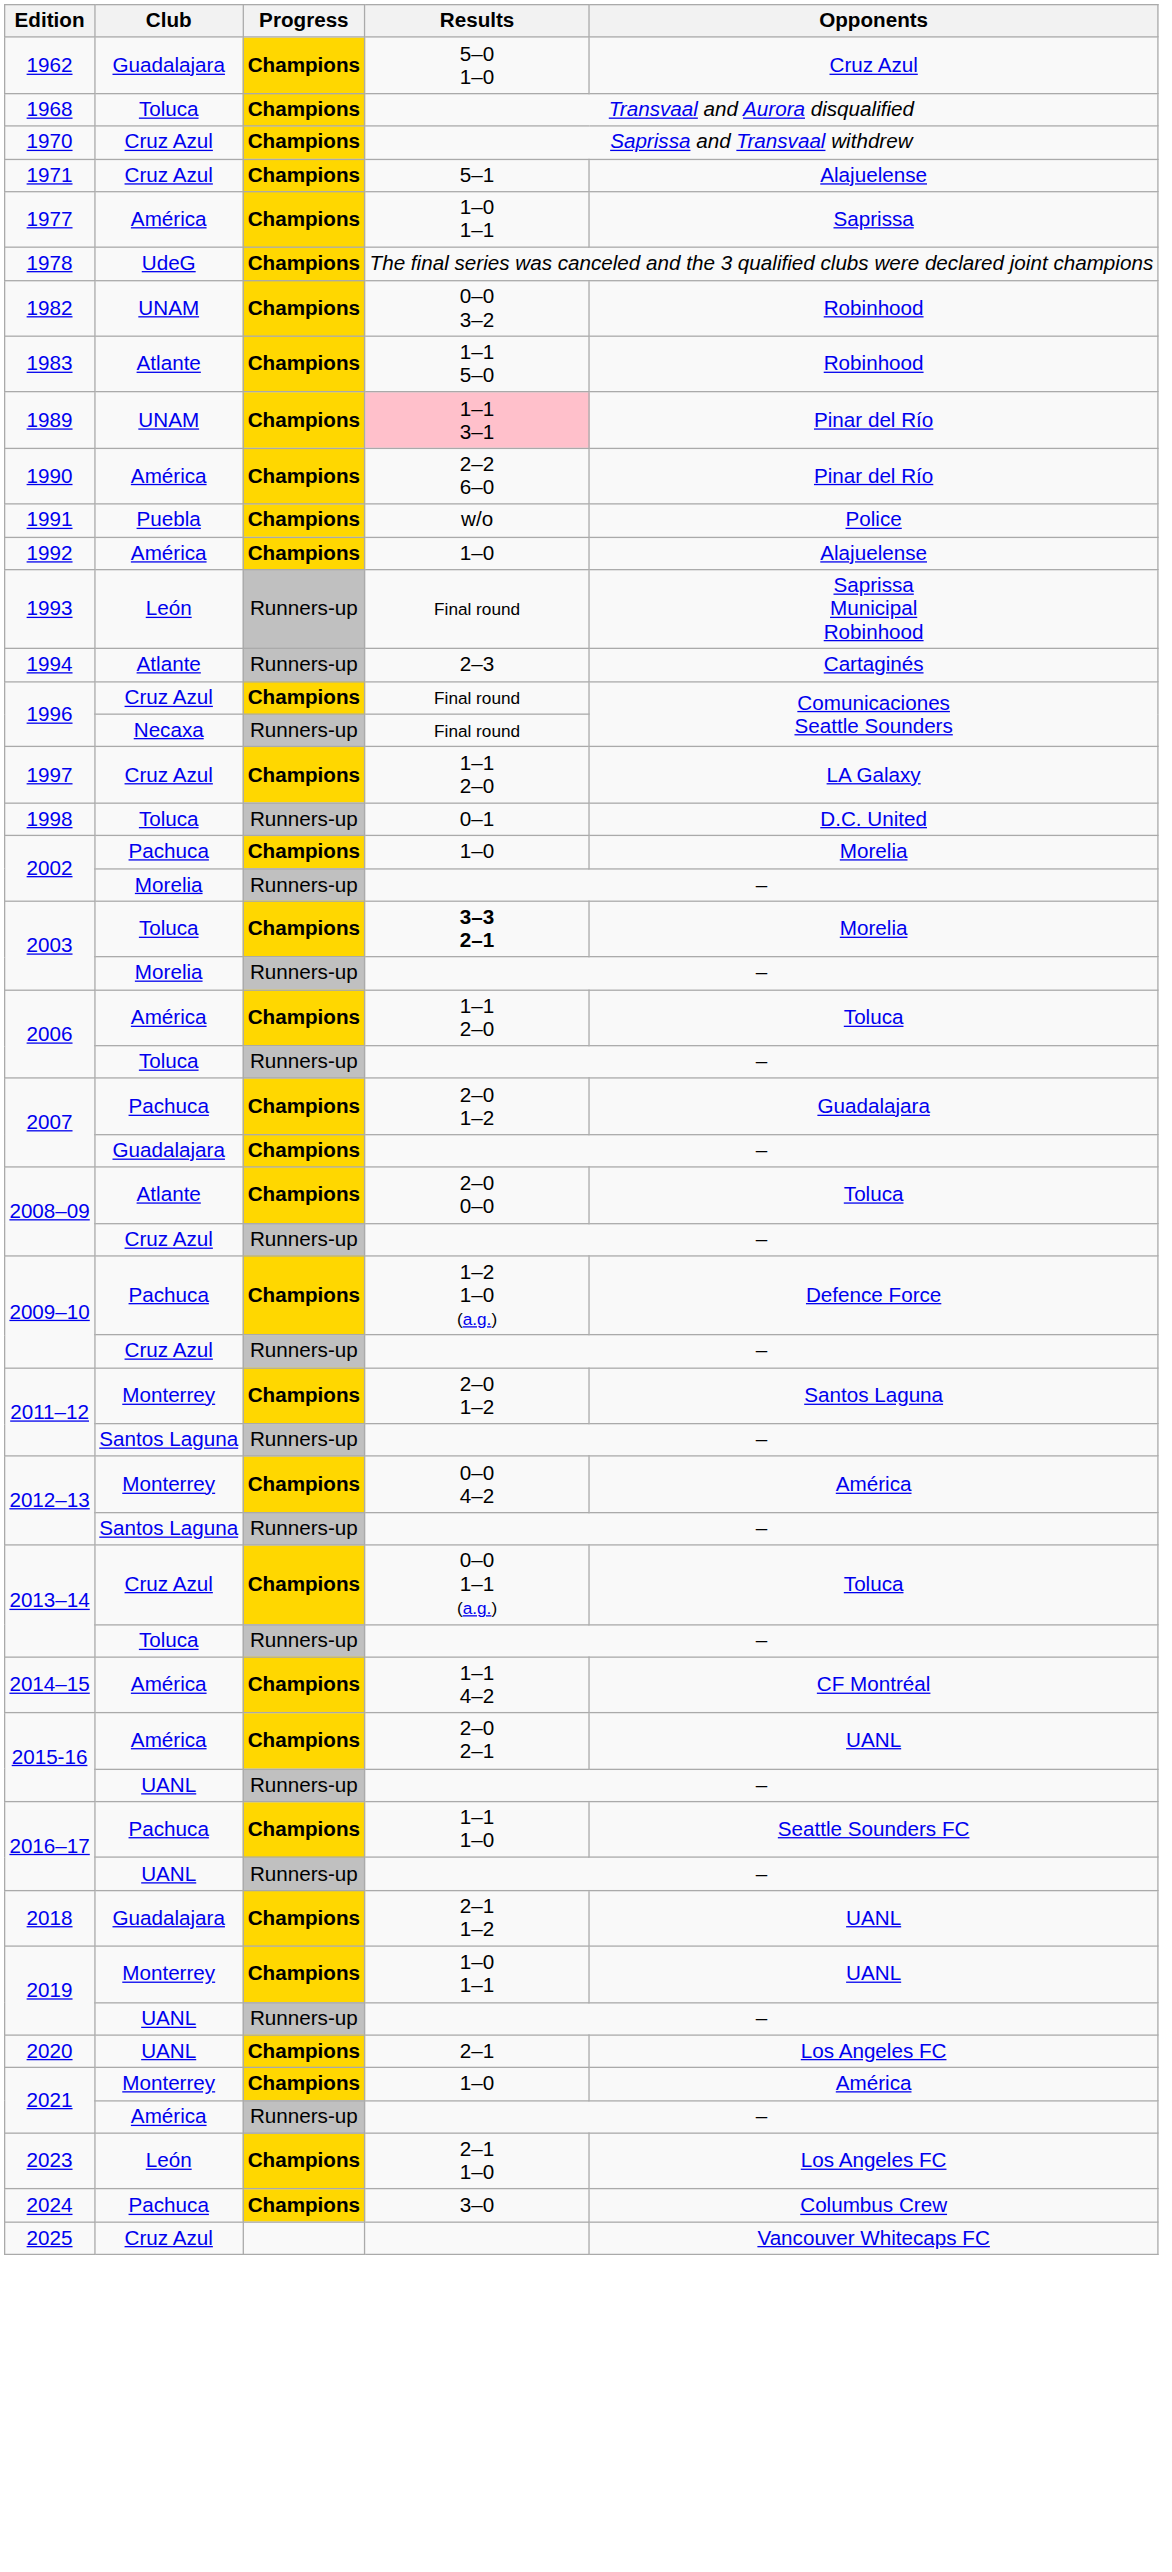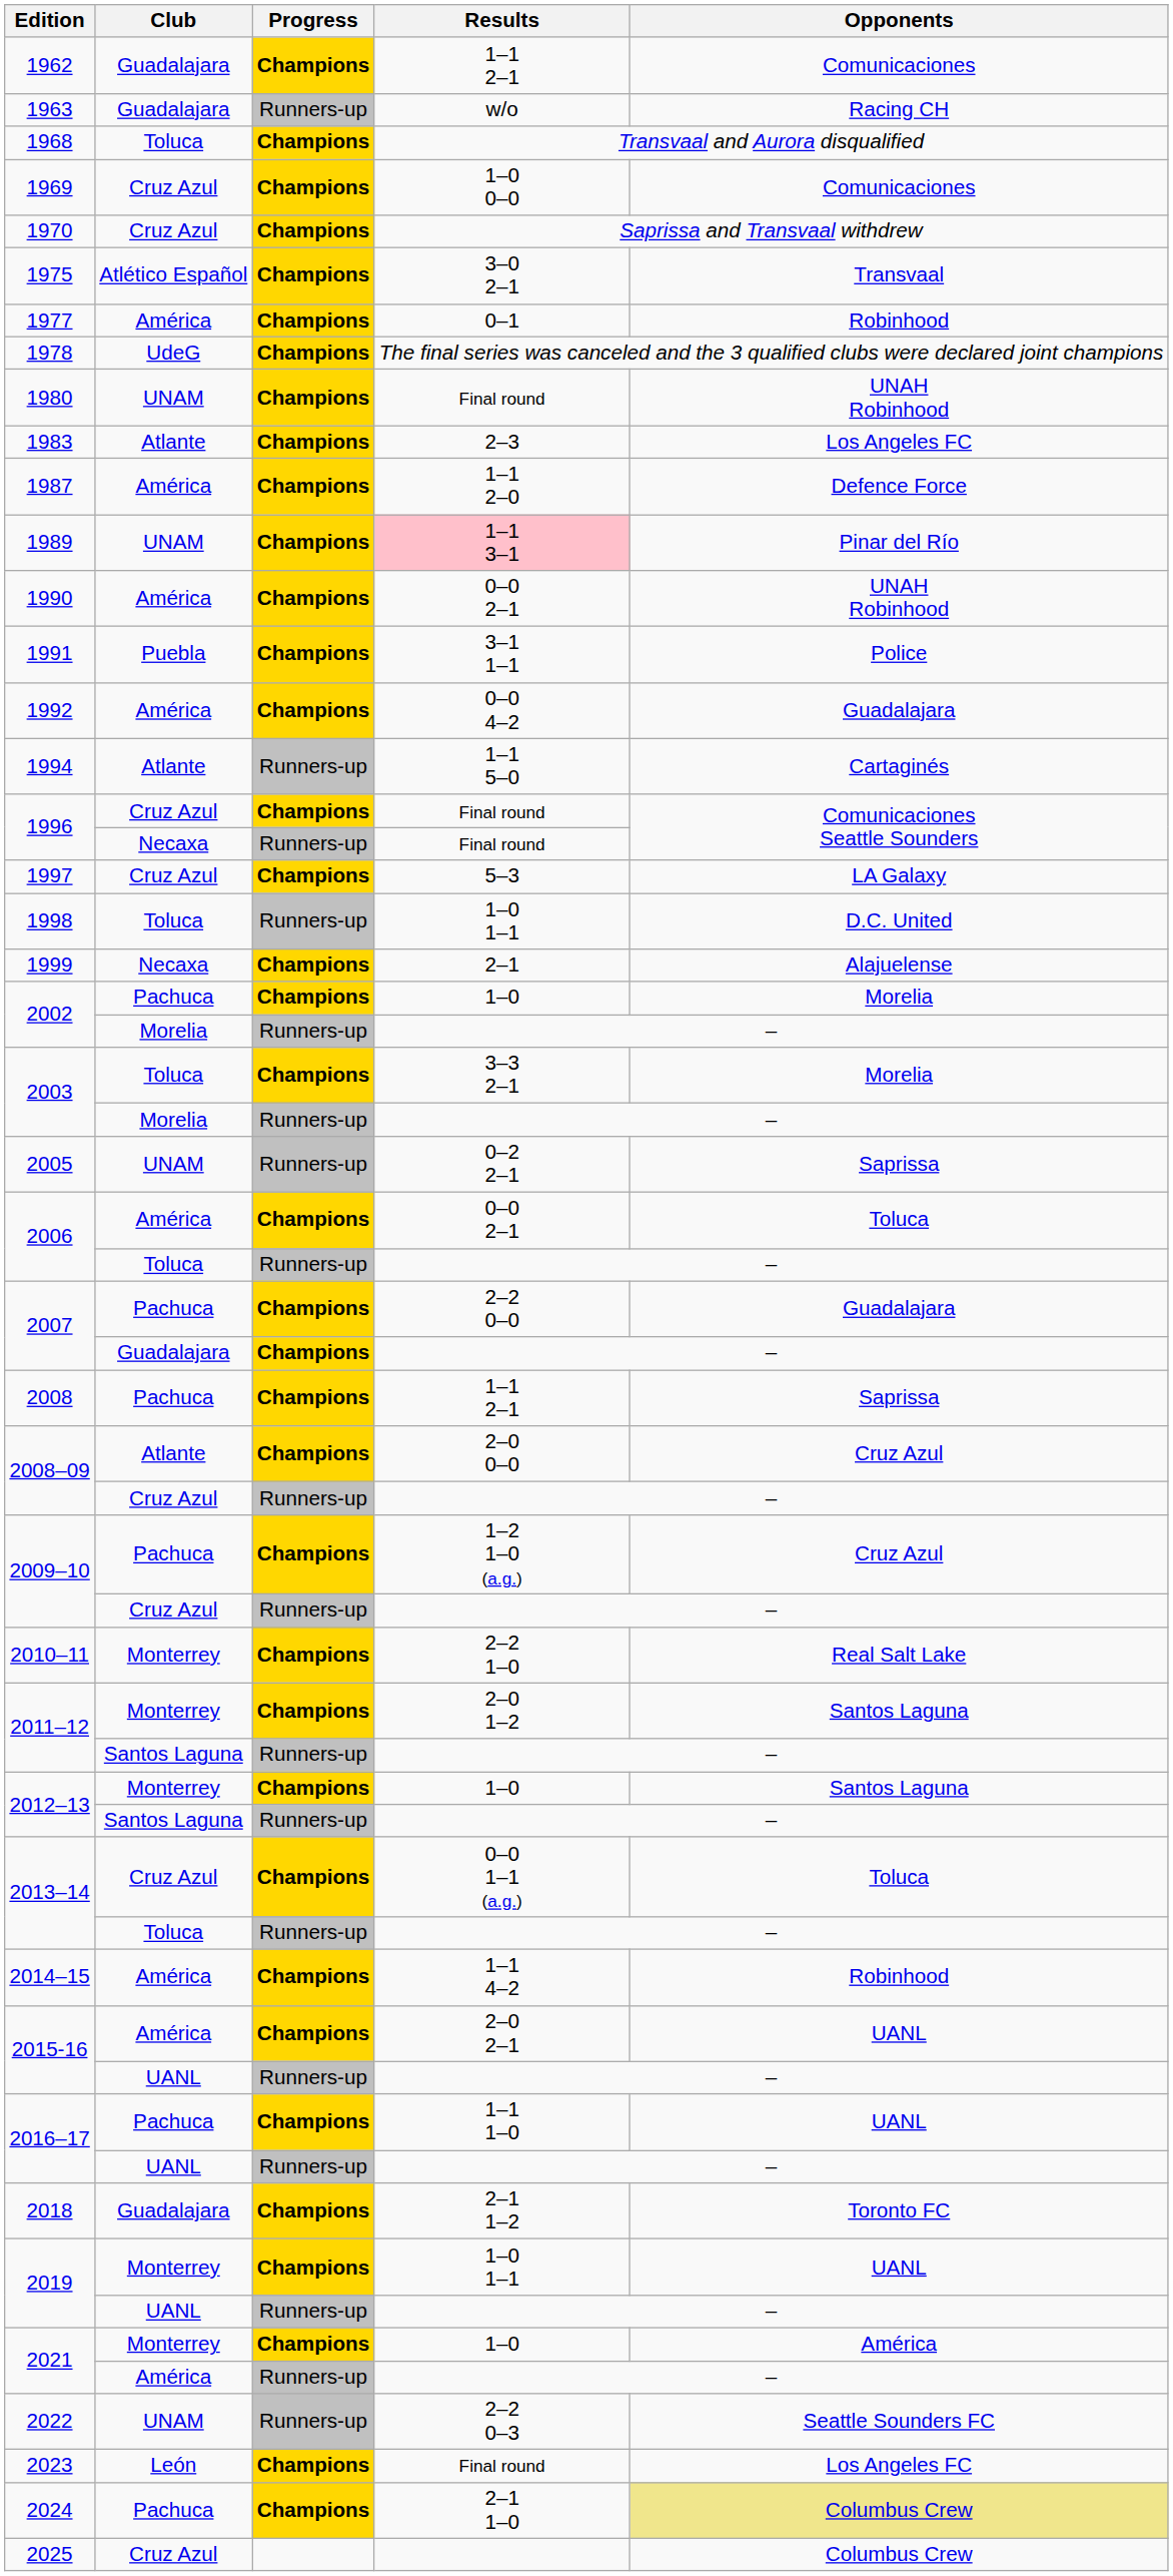 <table class="wikitable" style="text-align: center;">
 <tr>
 <th>Edition</th>
 <th>Club</th>
 <th>Progress</th>
 <th>Results</th>
 <th>Opponents</th>
 </tr>
 <tr>
 <td><a href='#'>1962</a></td>
 <td><a href='#'>Guadalajara</a></td>
 <td bgcolor="gold"><strong>Champions</strong></td>
-<td>5–0<br>1–0</td>
-<td><a href='#'>Cruz Azul</a></td>
+<td>1–1<br>2–1</td>
+<td> <a href='#'>Comunicaciones</a></td>
+</tr>
+<tr>
+<td><a href='#'>1963</a></td>
+<td><a href='#'>Guadalajara</a></td>
+<td bgcolor="silver">Runners-up</td>
+<td>w/o</td>
+<td> <a href='#'>Racing CH</a></td>
 </tr>
 <tr>
 <td><a href='#'>1968</a></td>
 <td><a href='#'>Toluca</a></td>
 <td bgcolor="gold"><strong>Champions</strong></td>
 <td colspan=2><em><a href='#'>Transvaal</a> and <a href='#'>Aurora</a> disqualified</em></td>
 </tr>
 <tr>
+<td><a href='#'>1969</a></td>
+<td><a href='#'>Cruz Azul</a></td>
+<td bgcolor="gold"><strong>Champions</strong></td>
+<td>1–0<br>0–0</td>
+<td> <a href='#'>Comunicaciones</a></td>
+</tr>
+<tr>
 <td><a href='#'>1970</a></td>
 <td><a href='#'>Cruz Azul</a></td>
 <td bgcolor="gold"><strong>Champions</strong></td>
 <td colspan=2><em><a href='#'>Saprissa</a> and <a href='#'>Transvaal</a> withdrew</em></td>
 </tr>
 <tr>
-<td><a href='#'>1971</a></td>
-<td><a href='#'>Cruz Azul</a></td>
+<td><a href='#'>1975</a></td>
+<td><a href='#'>Atlético Español</a></td>
 <td bgcolor="gold"><strong>Champions</strong></td>
-<td>5–1</td>
-<td> <a href='#'>Alajuelense</a></td>
+<td>3–0<br>2–1</td>
+<td> <a href='#'>Transvaal</a></td>
 </tr>
 <tr>
 <td><a href='#'>1977</a></td>
 <td><a href='#'>América</a></td>
 <td bgcolor="gold"><strong>Champions</strong></td>
-<td>1–0<br>1–1</td>
-<td> <a href='#'>Saprissa</a></td>
+<td>0–1</td>
+<td> <a href='#'>Robinhood</a></td>
 </tr>
 <tr>
 <td><a href='#'>1978</a></td>
 <td><a href='#'>UdeG</a></td>
 <td bgcolor="gold"><strong>Champions</strong></td>
 <td colspan=2><em>The final series was canceled and the 3 qualified clubs were declared joint champions</em></td>
 </tr>
 <tr>
-<td><a href='#'>1982</a></td>
+<td><a href='#'>1980</a></td>
 <td><a href='#'>UNAM</a></td>
 <td bgcolor="gold"><strong>Champions</strong></td>
-<td>0–0<br>3–2</td>
-<td> <a href='#'>Robinhood</a></td>
+<td><small>Final round</small></td>
+<td> <a href='#'>UNAH</a><br> <a href='#'>Robinhood</a></td>
 </tr>
 <tr>
 <td><a href='#'>1983</a></td>
 <td><a href='#'>Atlante</a></td>
 <td bgcolor="gold"><strong>Champions</strong></td>
-<td>1–1<br>5–0</td>
-<td> <a href='#'>Robinhood</a></td>
+<td>2–3</td>
+<td> <a href='#'>Los Angeles FC</a></td>
+</tr>
+<tr>
+<td><a href='#'>1987</a></td>
+<td><a href='#'>América</a></td>
+<td bgcolor="gold"><strong>Champions</strong></td>
+<td>1–1<br>2–0</td>
+<td> <a href='#'>Defence Force</a></td>
 </tr>
 <tr>
 <td><a href='#'>1989</a></td>
 <td><a href='#'>UNAM</a></td>
 <td bgcolor="gold"><strong>Champions</strong></td>
 <td style="background: pink;">1–1<br>3–1</td>
 <td> <a href='#'>Pinar del Río</a></td>
 </tr>
 <tr>
 <td><a href='#'>1990</a></td>
 <td><a href='#'>América</a></td>
 <td bgcolor="gold"><strong>Champions</strong></td>
-<td>2–2<br>6–0</td>
-<td> <a href='#'>Pinar del Río</a></td>
+<td>0–0<br>2–1</td>
+<td> <a href='#'>UNAH</a><br> <a href='#'>Robinhood</a></td>
 </tr>
 <tr>
 <td><a href='#'>1991</a></td>
 <td><a href='#'>Puebla</a></td>
 <td bgcolor="gold"><strong>Champions</strong></td>
-<td>w/o</td>
+<td>3–1<br>1–1</td>
 <td> <a href='#'>Police</a></td>
 </tr>
 <tr>
 <td><a href='#'>1992</a></td>
 <td><a href='#'>América</a></td>
 <td bgcolor="gold"><strong>Champions</strong></td>
-<td>1–0</td>
-<td> <a href='#'>Alajuelense</a></td>
-</tr>
-<tr>
-<td><a href='#'>1993</a></td>
-<td><a href='#'>León</a></td>
-<td bgcolor="silver">Runners-up</td>
-<td><small>Final round</small></td>
-<td> <a href='#'>Saprissa</a><br> <a href='#'>Municipal</a><br> <a href='#'>Robinhood</a></td>
+<td>0–0<br>4–2</td>
+<td><a href='#'>Guadalajara</a></td>
 </tr>
 <tr>
 <td><a href='#'>1994</a></td>
 <td><a href='#'>Atlante</a></td>
 <td bgcolor="silver">Runners-up</td>
-<td>2–3</td>
+<td>1–1<br>5–0</td>
 <td> <a href='#'>Cartaginés</a></td>
 </tr>
 <tr>
 <td rowspan="2"><a href='#'>1996</a></td>
 <td><a href='#'>Cruz Azul</a></td>
 <td bgcolor="gold"><strong>Champions</strong></td>
 <td><small>Final round</small></td>
 <td rowspan="2"> <a href='#'>Comunicaciones</a><br> <a href='#'>Seattle Sounders</a></td>
 </tr>
 <tr>
 <td><a href='#'>Necaxa</a></td>
 <td bgcolor="silver">Runners-up</td>
 <td><small>Final round</small></td>
 </tr>
 <tr>
 <td><a href='#'>1997</a></td>
 <td><a href='#'>Cruz Azul</a></td>
 <td bgcolor="gold"><strong>Champions</strong></td>
-<td>1–1<br>2–0</td>
+<td>5–3</td>
 <td> <a href='#'>LA Galaxy</a></td>
 </tr>
 <tr>
 <td><a href='#'>1998</a></td>
 <td><a href='#'>Toluca</a></td>
 <td bgcolor="silver">Runners-up</td>
-<td>0–1</td>
+<td>1–0<br>1–1</td>
 <td> <a href='#'>D.C. United</a></td>
+</tr>
+<tr>
+<td><a href='#'>1999</a></td>
+<td><a href='#'>Necaxa</a></td>
+<td bgcolor="gold"><strong>Champions</strong></td>
+<td>2–1</td>
+<td> <a href='#'>Alajuelense</a></td>
 </tr>
 <tr>
 <td rowspan="2"><a href='#'>2002</a></td>
 <td><a href='#'>Pachuca</a></td>
 <td bgcolor="gold"><strong>Champions</strong></td>
 <td>1–0</td>
 <td><a href='#'>Morelia</a></td>
 </tr>
 <tr>
 <td><a href='#'>Morelia</a></td>
 <td bgcolor="silver">Runners-up</td>
 <td colspan=2>–</td>
 </tr>
 <tr>
 <td rowspan="2"><a href='#'>2003</a></td>
 <td><a href='#'>Toluca</a></td>
 <td bgcolor="gold"><strong>Champions</strong></td>
-<td><strong>3–3<br>2–1</strong></td>
+<td>3–3<br>2–1</td>
 <td><a href='#'>Morelia</a></td>
 </tr>
 <tr>
 <td><a href='#'>Morelia</a></td>
 <td bgcolor="silver">Runners-up</td>
 <td colspan=2>–</td>
 </tr>
 <tr>
+<td><a href='#'>2005</a></td>
+<td><a href='#'>UNAM</a></td>
+<td bgcolor="silver">Runners-up</td>
+<td>0–2<br>2–1</td>
+<td> <a href='#'>Saprissa</a></td>
+</tr>
+<tr>
 <td rowspan="2"><a href='#'>2006</a></td>
 <td><a href='#'>América</a></td>
 <td bgcolor="gold"><strong>Champions</strong></td>
-<td>1–1<br>2–0</td>
+<td>0–0<br>2–1</td>
 <td><a href='#'>Toluca</a></td>
 </tr>
 <tr>
 <td><a href='#'>Toluca</a></td>
 <td bgcolor="silver">Runners-up</td>
 <td colspan=2>–</td>
 </tr>
 <tr>
 <td rowspan="2"><a href='#'>2007</a></td>
 <td><a href='#'>Pachuca</a></td>
 <td bgcolor="gold"><strong>Champions</strong></td>
-<td>2–0<br>1–2</td>
+<td>2–2<br>0–0<br><small></small></td>
 <td><a href='#'>Guadalajara</a></td>
 </tr>
 <tr>
 <td><a href='#'>Guadalajara</a></td>
 <td bgcolor="gold"><strong>Champions</strong></td>
 <td colspan=2>–</td>
 </tr>
 <tr>
+<td><a href='#'>2008</a></td>
+<td><a href='#'>Pachuca</a></td>
+<td bgcolor="gold"><strong>Champions</strong></td>
+<td>1–1<br>2–1</td>
+<td> <a href='#'>Saprissa</a></td>
+</tr>
+<tr>
 <td rowspan="2"><a href='#'>2008–09</a></td>
 <td><a href='#'>Atlante</a></td>
 <td bgcolor="gold"><strong>Champions</strong></td>
 <td>2–0<br>0–0</td>
-<td><a href='#'>Toluca</a></td>
+<td><a href='#'>Cruz Azul</a></td>
 </tr>
 <tr>
 <td><a href='#'>Cruz Azul</a></td>
 <td bgcolor="silver">Runners-up</td>
 <td colspan=2>–</td>
 </tr>
 <tr>
 <td rowspan="2"><a href='#'>2009–10</a></td>
 <td><a href='#'>Pachuca</a></td>
 <td bgcolor="gold"><strong>Champions</strong></td>
 <td>1–2<br>1–0<br><small>(<a href='#'>a.g.</a>)</small></td>
-<td> <a href='#'>Defence Force</a></td>
+<td><a href='#'>Cruz Azul</a></td>
 </tr>
 <tr>
 <td><a href='#'>Cruz Azul</a></td>
 <td bgcolor="silver">Runners-up</td>
 <td colspan=2>–</td>
+</tr>
+<tr>
+<td><a href='#'>2010–11</a></td>
+<td><a href='#'>Monterrey</a></td>
+<td bgcolor="gold"><strong>Champions</strong></td>
+<td>2–2<br>1–0</td>
+<td> <a href='#'>Real Salt Lake</a></td>
 </tr>
 <tr>
 <td rowspan="2"><a href='#'>2011–12</a></td>
 <td><a href='#'>Monterrey</a></td>
 <td bgcolor="gold"><strong>Champions</strong></td>
 <td>2–0<br>1–2</td>
 <td><a href='#'>Santos Laguna</a></td>
 </tr>
 <tr>
 <td><a href='#'>Santos Laguna</a></td>
 <td bgcolor="silver">Runners-up</td>
 <td colspan=2>–</td>
 </tr>
 <tr>
 <td rowspan="2"><a href='#'>2012–13</a></td>
 <td><a href='#'>Monterrey</a></td>
 <td bgcolor="gold"><strong>Champions</strong></td>
-<td>0–0<br>4–2</td>
-<td><a href='#'>América</a></td>
+<td>1–0</td>
+<td><a href='#'>Santos Laguna</a></td>
 </tr>
 <tr>
 <td><a href='#'>Santos Laguna</a></td>
 <td bgcolor="silver">Runners-up</td>
 <td colspan=2>–</td>
 </tr>
 <tr>
 <td rowspan="2"><a href='#'>2013–14</a></td>
 <td><a href='#'>Cruz Azul</a></td>
 <td bgcolor="gold"><strong>Champions</strong></td>
 <td>0–0<br>1–1<br><small>(<a href='#'>a.g.</a>)</small></td>
 <td><a href='#'>Toluca</a></td>
 </tr>
 <tr>
 <td><a href='#'>Toluca</a></td>
 <td bgcolor="silver">Runners-up</td>
 <td colspan=2>–</td>
 </tr>
 <tr>
 <td><a href='#'>2014–15</a></td>
 <td><a href='#'>América</a></td>
 <td bgcolor="gold"><strong>Champions</strong></td>
 <td>1–1<br>4–2</td>
-<td> <a href='#'>CF Montréal</a></td>
+<td> <a href='#'>Robinhood</a></td>
 </tr>
 <tr>
 <td rowspan="2"><a href='#'>2015-16</a></td>
 <td><a href='#'>América</a></td>
 <td bgcolor="gold"><strong>Champions</strong></td>
 <td>2–0<br>2–1</td>
 <td><a href='#'>UANL</a></td>
 </tr>
 <tr>
 <td><a href='#'>UANL</a></td>
 <td bgcolor="silver">Runners-up</td>
 <td colspan=2>–</td>
 </tr>
 <tr>
 <td rowspan="2"><a href='#'>2016–17</a></td>
 <td><a href='#'>Pachuca</a></td>
 <td bgcolor="gold"><strong>Champions</strong></td>
 <td>1–1<br>1–0</td>
-<td> <a href='#'>Seattle Sounders FC</a></td>
+<td><a href='#'>UANL</a></td>
 </tr>
 <tr>
 <td><a href='#'>UANL</a></td>
 <td bgcolor="silver">Runners-up</td>
 <td colspan=2>–</td>
 </tr>
 <tr>
 <td><a href='#'>2018</a></td>
 <td><a href='#'>Guadalajara</a></td>
 <td bgcolor="gold"><strong>Champions</strong></td>
 <td>2–1<br>1–2<br><small></small></td>
-<td><a href='#'>UANL</a></td>
+<td> <a href='#'>Toronto FC</a></td>
 </tr>
 <tr>
 <td rowspan="2"><a href='#'>2019</a></td>
 <td><a href='#'>Monterrey</a></td>
 <td bgcolor="gold"><strong>Champions</strong></td>
 <td>1–0<br>1–1</td>
 <td><a href='#'>UANL</a></td>
 </tr>
 <tr>
 <td><a href='#'>UANL</a></td>
 <td bgcolor="silver">Runners-up</td>
 <td colspan=2>–</td>
 </tr>
 <tr>
-<td><a href='#'>2020</a></td>
-<td><a href='#'>UANL</a></td>
-<td bgcolor="gold"><strong>Champions</strong></td>
-<td>2–1</td>
-<td> <a href='#'>Los Angeles FC</a></td>
-</tr>
-<tr>
 <td rowspan="2"><a href='#'>2021</a></td>
 <td><a href='#'>Monterrey</a></td>
 <td bgcolor="gold"><strong>Champions</strong></td>
 <td>1–0</td>
 <td><a href='#'>América</a></td>
 </tr>
 <tr>
 <td><a href='#'>América</a></td>
 <td bgcolor="silver">Runners-up</td>
 <td colspan=2>–</td>
 </tr>
 <tr>
+<td><a href='#'>2022</a></td>
+<td><a href='#'>UNAM</a></td>
+<td bgcolor="silver">Runners-up</td>
+<td>2–2<br>0–3</td>
+<td> <a href='#'>Seattle Sounders FC</a></td>
+</tr>
+<tr>
 <td><a href='#'>2023</a></td>
 <td><a href='#'>León</a></td>
 <td bgcolor="gold"><strong>Champions</strong></td>
-<td>2–1<br>1–0</td>
+<td><small>Final round</small></td>
 <td> <a href='#'>Los Angeles FC</a></td>
 </tr>
 <tr>
 <td><a href='#'>2024</a></td>
 <td><a href='#'>Pachuca</a></td>
 <td bgcolor="gold"><strong>Champions</strong></td>
-<td>3–0</td>
-<td> <a href='#'>Columbus Crew</a></td>
+<td>2–1<br>1–0</td>
+<td style="background: khaki;"> <a href='#'>Columbus Crew</a></td>
 </tr>
 <tr>
 <td><a href='#'>2025</a></td>
 <td><a href='#'>Cruz Azul</a></td>
 <td></td>
 <td></td>
-<td> <a href='#'>Vancouver Whitecaps FC</a></td>
+<td> <a href='#'>Columbus Crew</a></td>
 </tr>
 </table>
